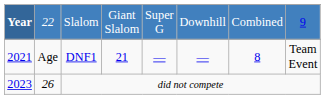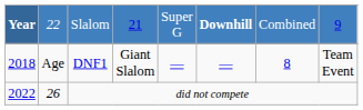 <table class="wikitable" style="font-size:95%; text-align:center; border:grey solid 1px; border-collapse:collapse;" width="40%">
 <tr style="background-color:#369; color:white;">
 <td rowspan="2" colspan="1" width="5%"><strong>Year</strong></td>
 </tr>
 <tr style="background-color:#4180be; color:white;">
 <td><em>22</em></td>
 <td width="5%">Slalom</td>
-<td width="5%">Giant<br>Slalom</td>
+<td><a href='#'>21</a></td>
 <td width="5%">Super G</td>
-<td width="5%">Downhill</td>
+<td width="5%"><strong>Downhill</strong></td>
 <td width="5%">Combined</td>
 <td><a href='#'>9</a></td>
 </tr>
 <tr style="background-color:#8CB2D8; color:white;">
 </tr>
 <tr>
-<td><a href='#'>2021</a></td>
+<td><a href='#'>2018</a></td>
 <td width="3%">Age</td>
 <td><a href='#'>DNF1</a></td>
-<td><a href='#'>21</a></td>
+<td width="5%">Giant<br>Slalom</td>
 <td><a href='#'>—</a></td>
 <td><a href='#'>—</a></td>
 <td><a href='#'>8</a></td>
 <td width="5%">Team Event</td>
 </tr>
 <tr>
-<td><a href='#'>2023</a></td>
+<td><a href='#'>2022</a></td>
 <td><em>26</em></td>
 <td colspan=6><em><small>did not compete</small></em></td>
 </tr>
 </table>
